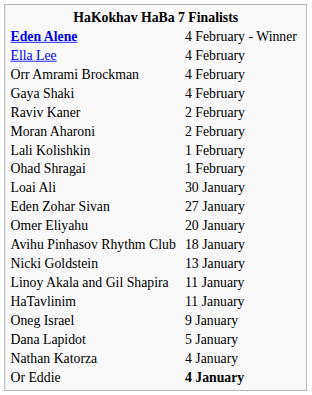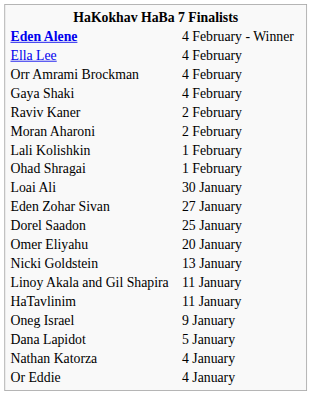 <table class="infobox" style="width:22em">
 <tr>
 <th colspan=2 style="text-align:center">HaKokhav HaBa 7 Finalists<br></th>
 </tr>
 <tr>
 <td><strong><a href='#'>Eden Alene</a></strong></td>
 <td>4 February - Winner</td>
 </tr>
 <tr>
 <td><a href='#'>Ella Lee</a></td>
 <td>4 February</td>
 </tr>
 <tr>
 <td>Orr Amrami Brockman</td>
 <td>4 February</td>
 </tr>
 <tr>
 <td>Gaya Shaki</td>
 <td>4 February</td>
 </tr>
 <tr>
 <td>Raviv Kaner</td>
 <td>2 February</td>
 </tr>
 <tr>
 <td>Moran Aharoni</td>
 <td>2 February</td>
 </tr>
 <tr>
 <td>Lali Kolishkin</td>
 <td>1 February</td>
 </tr>
 <tr>
 <td>Ohad Shragai</td>
 <td>1 February</td>
 </tr>
 <tr>
 <td>Loai Ali</td>
 <td>30 January</td>
 </tr>
 <tr>
 <td>Eden Zohar Sivan</td>
 <td>27 January</td>
 </tr>
 <tr>
+<td>Dorel Saadon</td>
+<td>25 January</td>
+</tr>
+<tr>
 <td>Omer Eliyahu</td>
 <td>20 January</td>
-</tr>
-<tr>
-<td>Avihu Pinhasov Rhythm Club</td>
-<td>18 January</td>
 </tr>
 <tr>
 <td>Nicki Goldstein</td>
 <td>13 January</td>
 </tr>
 <tr>
 <td>Linoy Akala and Gil Shapira</td>
 <td>11 January</td>
 </tr>
 <tr>
 <td>HaTavlinim</td>
 <td>11 January</td>
 </tr>
 <tr>
 <td>Oneg Israel</td>
 <td>9 January</td>
 </tr>
 <tr>
 <td>Dana Lapidot</td>
 <td>5 January</td>
 </tr>
 <tr>
 <td>Nathan Katorza</td>
 <td>4 January</td>
 </tr>
 <tr>
 <td>Or Eddie</td>
-<td><strong>4 January</strong></td>
+<td>4 January</td>
 </tr>
 </table>
